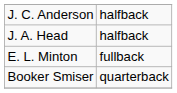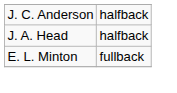 <table class="wikitable">
 <tr>
 </tr>
 <tr>
 <td>J. C. Anderson</td>
 <td>halfback</td>
 </tr>
 <tr>
 <td>J. A. Head</td>
 <td>halfback</td>
 </tr>
 <tr>
 <td>E. L. Minton</td>
 <td>fullback</td>
 </tr>
 <tr>
-<td>Booker Smiser</td>
-<td>quarterback</td>
-</tr>
-<tr>
 </tr>
 </table>
